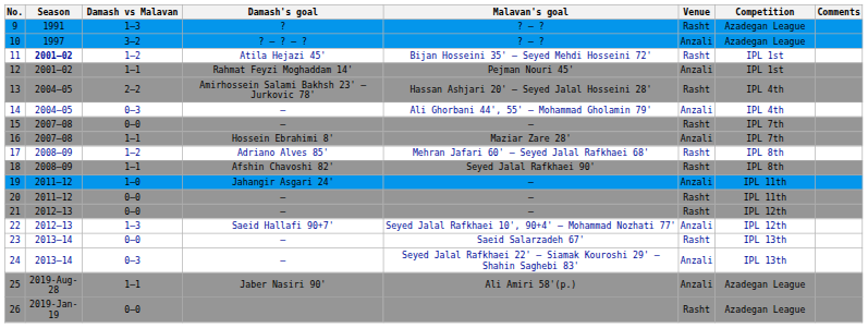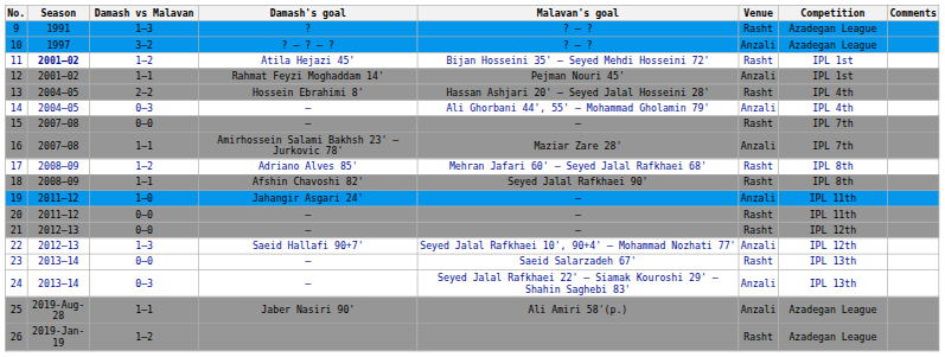 <table class="wikitable" style="text-align: center;">
 <tr>
 <th width=20><strong>No.</strong></th>
 <th><strong>Season</strong></th>
 <th width=140>Damash vs Malavan</th>
 <th>Damash's goal</th>
 <th>Malavan's goal</th>
 <th width=40><strong>Venue</strong></th>
 <th width=140><strong>Competition</strong></th>
 <th width=40><strong>Comments</strong></th>
 </tr>
 <tr style="background:#0496eb;">
 <td>9</td>
 <td>1991</td>
 <td>1–3</td>
 <td>?</td>
 <td>? – ?</td>
 <td>Rasht</td>
 <td>Azadegan League</td>
 <td></td>
 </tr>
 <tr style="background:#0496eb;">
 <td>10</td>
 <td>1997</td>
 <td>3–2</td>
 <td>? – ? – ?</td>
 <td>? – ?</td>
 <td>Anzali</td>
 <td>Azadegan League</td>
 <td></td>
 </tr>
 <tr style="color:#000c99; background-color:#fff;">
 <td>11</td>
 <td><strong>2001–02</strong></td>
 <td>1–2</td>
 <td>Atila Hejazi 45'</td>
 <td>Bijan Hosseini 35' – Seyed Mehdi Hosseini 72'</td>
 <td>Rasht</td>
 <td>IPL 1st</td>
 <td></td>
 </tr>
 <tr style="background:#969696;">
 <td>12</td>
 <td>2001–02</td>
 <td>1–1</td>
 <td>Rahmat Feyzi Moghaddam 14'</td>
 <td>Pejman Nouri 45'</td>
 <td>Anzali</td>
 <td>IPL 1st</td>
 <td></td>
 </tr>
 <tr style="background:#969696;">
 <td>13</td>
 <td>2004–05</td>
 <td>2–2</td>
-<td>Amirhossein Salami Bakhsh 23' – Jurkovic 78'</td>
+<td>Hossein Ebrahimi 8'</td>
 <td>Hassan Ashjari 20' – Seyed Jalal Hosseini 28'</td>
 <td>Rasht</td>
 <td>IPL 4th</td>
 <td></td>
 </tr>
 <tr style="color:#000c99; background-color:#fff;">
 <td>14</td>
 <td>2004–05</td>
 <td>0–3</td>
 <td>–</td>
 <td>Ali Ghorbani 44', 55' – Mohammad Gholamin 79'</td>
 <td>Anzali</td>
 <td>IPL 4th</td>
 <td></td>
 </tr>
 <tr style="background:#969696;">
 <td>15</td>
 <td>2007–08</td>
 <td>0–0</td>
 <td>–</td>
 <td>–</td>
 <td>Rasht</td>
 <td>IPL 7th</td>
 <td></td>
 </tr>
 <tr style="background:#969696;">
 <td>16</td>
 <td>2007–08</td>
 <td>1–1</td>
-<td>Hossein Ebrahimi 8'</td>
+<td>Amirhossein Salami Bakhsh 23' – Jurkovic 78'</td>
 <td>Maziar Zare 28'</td>
 <td>Anzali</td>
 <td>IPL 7th</td>
 <td></td>
 </tr>
 <tr style="color:#000c99; background-color:#fff;">
 <td>17</td>
 <td>2008–09</td>
 <td>1–2</td>
 <td>Adriano Alves 85'</td>
 <td>Mehran Jafari 60' – Seyed Jalal Rafkhaei 68'</td>
 <td>Rasht</td>
 <td>IPL 8th</td>
 <td></td>
 </tr>
 <tr style="background:#969696;">
 <td>18</td>
 <td>2008–09</td>
 <td>1–1</td>
 <td>Afshin Chavoshi 82'</td>
 <td>Seyed Jalal Rafkhaei 90'</td>
 <td>Rasht</td>
 <td>IPL 8th</td>
 <td></td>
 </tr>
 <tr style="background:#0496eb;">
 <td>19</td>
 <td>2011–12</td>
 <td>1–0</td>
 <td>Jahangir Asgari 24'</td>
 <td>–</td>
 <td>Anzali</td>
 <td>IPL 11th</td>
 <td></td>
 </tr>
 <tr style="background:#969696;">
 <td>20</td>
 <td>2011–12</td>
 <td>0–0</td>
 <td>–</td>
 <td>–</td>
 <td>Rasht</td>
 <td>IPL 11th</td>
 <td></td>
 </tr>
 <tr style="background:#969696;">
 <td>21</td>
 <td>2012–13</td>
 <td>0–0</td>
 <td>–</td>
 <td>–</td>
 <td>Rasht</td>
 <td>IPL 12th</td>
 <td></td>
 </tr>
 <tr style="color:#000c99; background-color:#fff;">
 <td>22</td>
 <td>2012–13</td>
 <td>1–3</td>
 <td>Saeid Hallafi 90+7'</td>
 <td>Seyed Jalal Rafkhaei 10', 90+4' – Mohammad Nozhati 77'</td>
 <td>Anzali</td>
 <td>IPL 12th</td>
 <td></td>
 </tr>
 <tr style="color:#000c99; background-color:#fff;">
 <td>23</td>
 <td>2013–14</td>
 <td>0–0</td>
 <td>–</td>
 <td>Saeid Salarzadeh 67'</td>
 <td>Rasht</td>
 <td>IPL 13th</td>
 <td></td>
 </tr>
 <tr style="color:#000c99; background-color:#fff;">
 <td>24</td>
 <td>2013–14</td>
 <td>0–3</td>
 <td>–</td>
 <td>Seyed Jalal Rafkhaei 22' – Siamak Kouroshi 29' – Shahin Saghebi 83'</td>
 <td>Anzali</td>
 <td>IPL 13th</td>
 <td></td>
 </tr>
 <tr style="background:#969696;">
 <td>25</td>
 <td>2019-Aug-28</td>
 <td>1–1</td>
 <td>Jaber Nasiri 90'</td>
 <td>Ali Amiri 58'(p.)</td>
 <td>Anzali</td>
 <td>Azadegan League</td>
 <td></td>
 </tr>
 <tr style="background:#969696;">
 <td>26</td>
 <td>2019-Jan-19</td>
-<td>0–0</td>
+<td>1–2</td>
 <td></td>
 <td></td>
 <td>Rasht</td>
 <td>Azadegan League</td>
 <td></td>
 </tr>
 </table>
